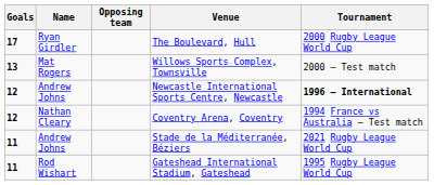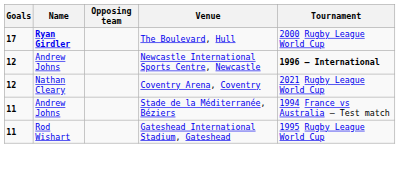 <table class="wikitable">
 <tr>
 <th>Goals</th>
 <th>Name</th>
 <th>Opposing team</th>
 <th>Venue</th>
 <th>Tournament</th>
 </tr>
 <tr>
 <td><strong>17</strong></td>
-<td><a href='#'>Ryan Girdler</a></td>
+<td><strong><a href='#'>Ryan Girdler</a></strong></td>
 <td></td>
 <td><a href='#'>The Boulevard</a>, <a href='#'>Hull</a></td>
 <td><a href='#'>2000</a> <a href='#'>Rugby League World Cup</a></td>
-</tr>
-<tr>
-<td><strong>13</strong></td>
-<td><a href='#'>Mat Rogers</a></td>
-<td></td>
-<td><a href='#'>Willows Sports Complex</a>, <a href='#'>Townsville</a></td>
-<td>2000 – Test match</td>
 </tr>
 <tr>
 <td><strong>12</strong></td>
 <td><a href='#'>Andrew Johns</a></td>
 <td></td>
 <td><a href='#'>Newcastle International Sports Centre</a>, <a href='#'>Newcastle</a></td>
 <td><strong>1996 – International</strong></td>
 </tr>
 <tr>
 <td><strong>12</strong></td>
 <td><a href='#'>Nathan Cleary</a></td>
 <td></td>
 <td><a href='#'>Coventry Arena</a>, <a href='#'>Coventry</a></td>
-<td><a href='#'>1994</a> <a href='#'>France vs Australia</a> – Test match</td>
+<td><a href='#'>2021</a> <a href='#'>Rugby League World Cup</a></td>
 </tr>
 <tr>
 <td><strong>11</strong></td>
 <td><a href='#'>Andrew Johns</a></td>
 <td></td>
 <td><a href='#'>Stade de la Méditerranée</a>, <a href='#'>Béziers</a></td>
-<td><a href='#'>2021</a> <a href='#'>Rugby League World Cup</a></td>
+<td><a href='#'>1994</a> <a href='#'>France vs Australia</a> – Test match</td>
 </tr>
 <tr>
 <td><strong>11</strong></td>
 <td><a href='#'>Rod Wishart</a></td>
 <td></td>
 <td><a href='#'>Gateshead International Stadium</a>, <a href='#'>Gateshead</a></td>
 <td><a href='#'>1995</a> <a href='#'>Rugby League World Cup</a></td>
 </tr>
 </table>
